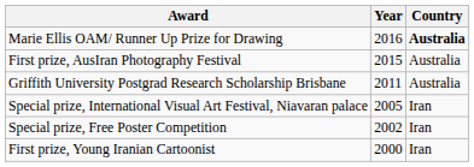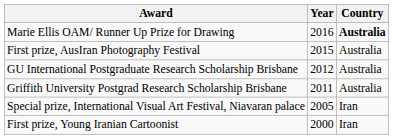 <table class="wikitable">
 <tr>
 <th>Award</th>
 <th>Year</th>
 <th>Country</th>
 </tr>
 <tr>
 <td>Marie Ellis OAM/ Runner Up Prize for Drawing</td>
 <td>2016</td>
 <td><strong>Australia</strong></td>
 </tr>
 <tr>
 <td>First prize, AusIran Photography Festival</td>
 <td>2015</td>
 <td>Australia</td>
 </tr>
 <tr>
+<td>GU International Postgraduate Research Scholarship Brisbane</td>
+<td>2012</td>
+<td>Australia</td>
+</tr>
+<tr>
 <td>Griffith University Postgrad Research Scholarship Brisbane</td>
 <td>2011</td>
 <td>Australia</td>
 </tr>
 <tr>
 <td>Special prize, International Visual Art Festival, Niavaran palace</td>
 <td>2005</td>
 <td>Iran</td>
 </tr>
 <tr>
-<td>Special prize, Free Poster Competition</td>
-<td>2002</td>
-<td>Iran</td>
-</tr>
-<tr>
 <td>First prize, Young Iranian Cartoonist</td>
 <td>2000</td>
 <td>Iran</td>
 </tr>
 </table>
